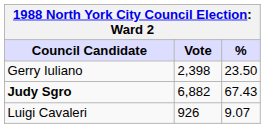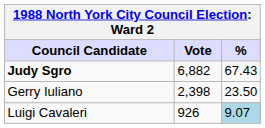 <table class="wikitable sortable">
 <tr>
 <th colspan="3"><a href='#'>1988 North York City Council Election</a>: Ward 2</th>
 </tr>
 <tr>
 <th style="background:#ddf; width:200px;">Council Candidate</th>
 <th style="background:#ddf; width:50px;">Vote</th>
 <th style="background:#ddf; width:30px;">%</th>
 </tr>
 <tr>
+<td><strong>Judy Sgro</strong></td>
+<td>6,882</td>
+<td>67.43</td>
+</tr>
+<tr>
 <td>Gerry Iuliano</td>
 <td>2,398</td>
 <td>23.50</td>
 </tr>
 <tr>
-<td><strong>Judy Sgro</strong></td>
-<td>6,882</td>
-<td>67.43</td>
-</tr>
-<tr>
 <td>Luigi Cavaleri</td>
 <td>926</td>
-<td>9.07</td>
+<td style="background: lightblue;">9.07</td>
 </tr>
 </table>
